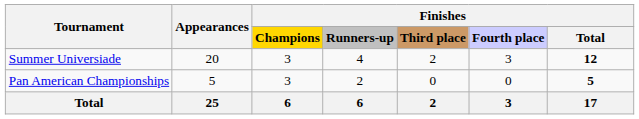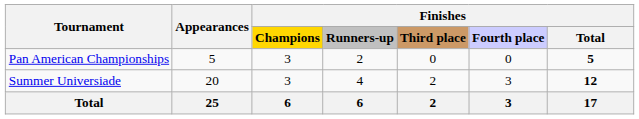 <table class="wikitable" style="text-align: center; font-size: 90%; margin-left: 1em;">
 <tr>
 <th rowspan="2">Tournament</th>
 <th rowspan="2">Appearances</th>
 <th colspan="5">Finishes</th>
 </tr>
 <tr>
 <th style="background-color: gold;">Champions</th>
 <th style="background-color: silver;">Runners-up</th>
 <th style="background-color: #cc9966;">Third place</th>
 <th style="background-color: #ccccff;">Fourth place</th>
 <th style="width: 6em;">Total</th>
 </tr>
 <tr>
+<td style="text-align: left;"><a href='#'>Pan American Championships</a></td>
+<td>5</td>
+<td>3</td>
+<td>2</td>
+<td>0</td>
+<td>0</td>
+<td><strong>5</strong></td>
+</tr>
+<tr>
 <td style="text-align: left;"><a href='#'>Summer Universiade</a></td>
 <td>20</td>
 <td>3</td>
 <td>4</td>
 <td>2</td>
 <td>3</td>
 <td><strong>12</strong></td>
-</tr>
-<tr>
-<td style="text-align: left;"><a href='#'>Pan American Championships</a></td>
-<td>5</td>
-<td>3</td>
-<td>2</td>
-<td>0</td>
-<td>0</td>
-<td><strong>5</strong></td>
 </tr>
 <tr>
 <th>Total</th>
 <th>25</th>
 <th>6</th>
 <th>6</th>
 <th>2</th>
 <th>3</th>
 <th>17</th>
 </tr>
 </table>
